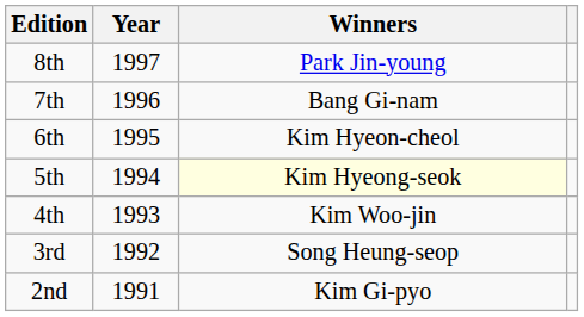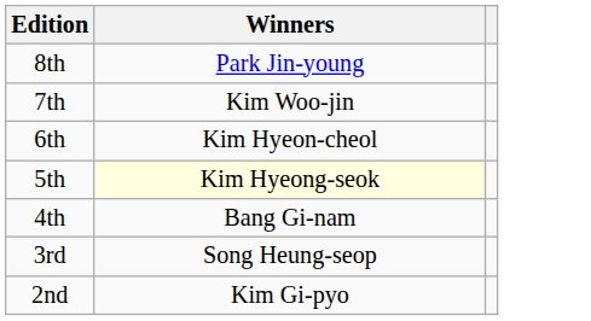 <table class="wikitable" style="text-align: center">
 <tr>
 <th width="50">Edition</th>
-<th width="50">Year</th>
 <th width="250">Winners</th>
 <th></th>
 </tr>
 <tr>
 <td>8th</td>
-<td>1997</td>
 <td><a href='#'>Park Jin-young</a></td>
 <td></td>
 </tr>
 <tr>
 <td>7th</td>
-<td>1996</td>
-<td>Bang Gi-nam</td>
+<td>Kim Woo-jin</td>
 <td></td>
 </tr>
 <tr>
 <td>6th</td>
-<td>1995</td>
 <td>Kim Hyeon-cheol</td>
 <td></td>
 </tr>
 <tr>
 <td>5th</td>
-<td>1994</td>
 <td style="background: lightyellow;">Kim Hyeong-seok</td>
 <td></td>
 </tr>
 <tr>
 <td>4th</td>
-<td>1993</td>
-<td>Kim Woo-jin</td>
+<td>Bang Gi-nam</td>
 <td></td>
 </tr>
 <tr>
 <td>3rd</td>
-<td>1992</td>
 <td>Song Heung-seop</td>
 <td></td>
 </tr>
 <tr>
 <td>2nd</td>
-<td>1991</td>
 <td>Kim Gi-pyo</td>
 <td></td>
 </tr>
 </table>
